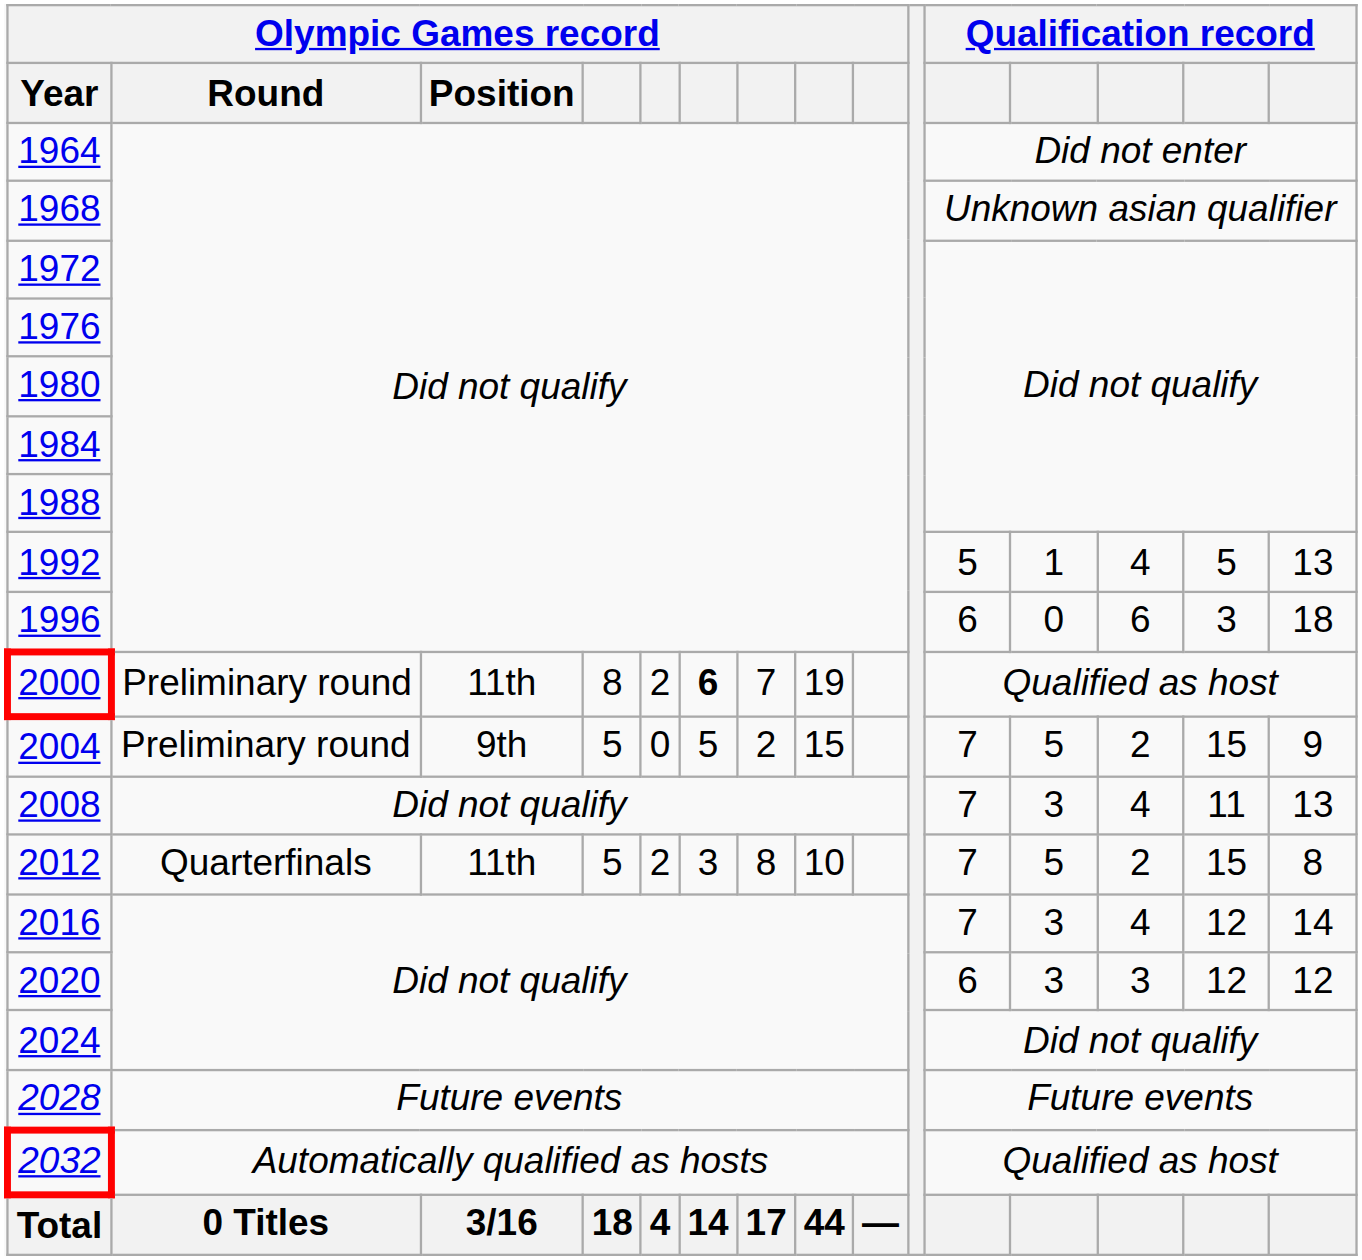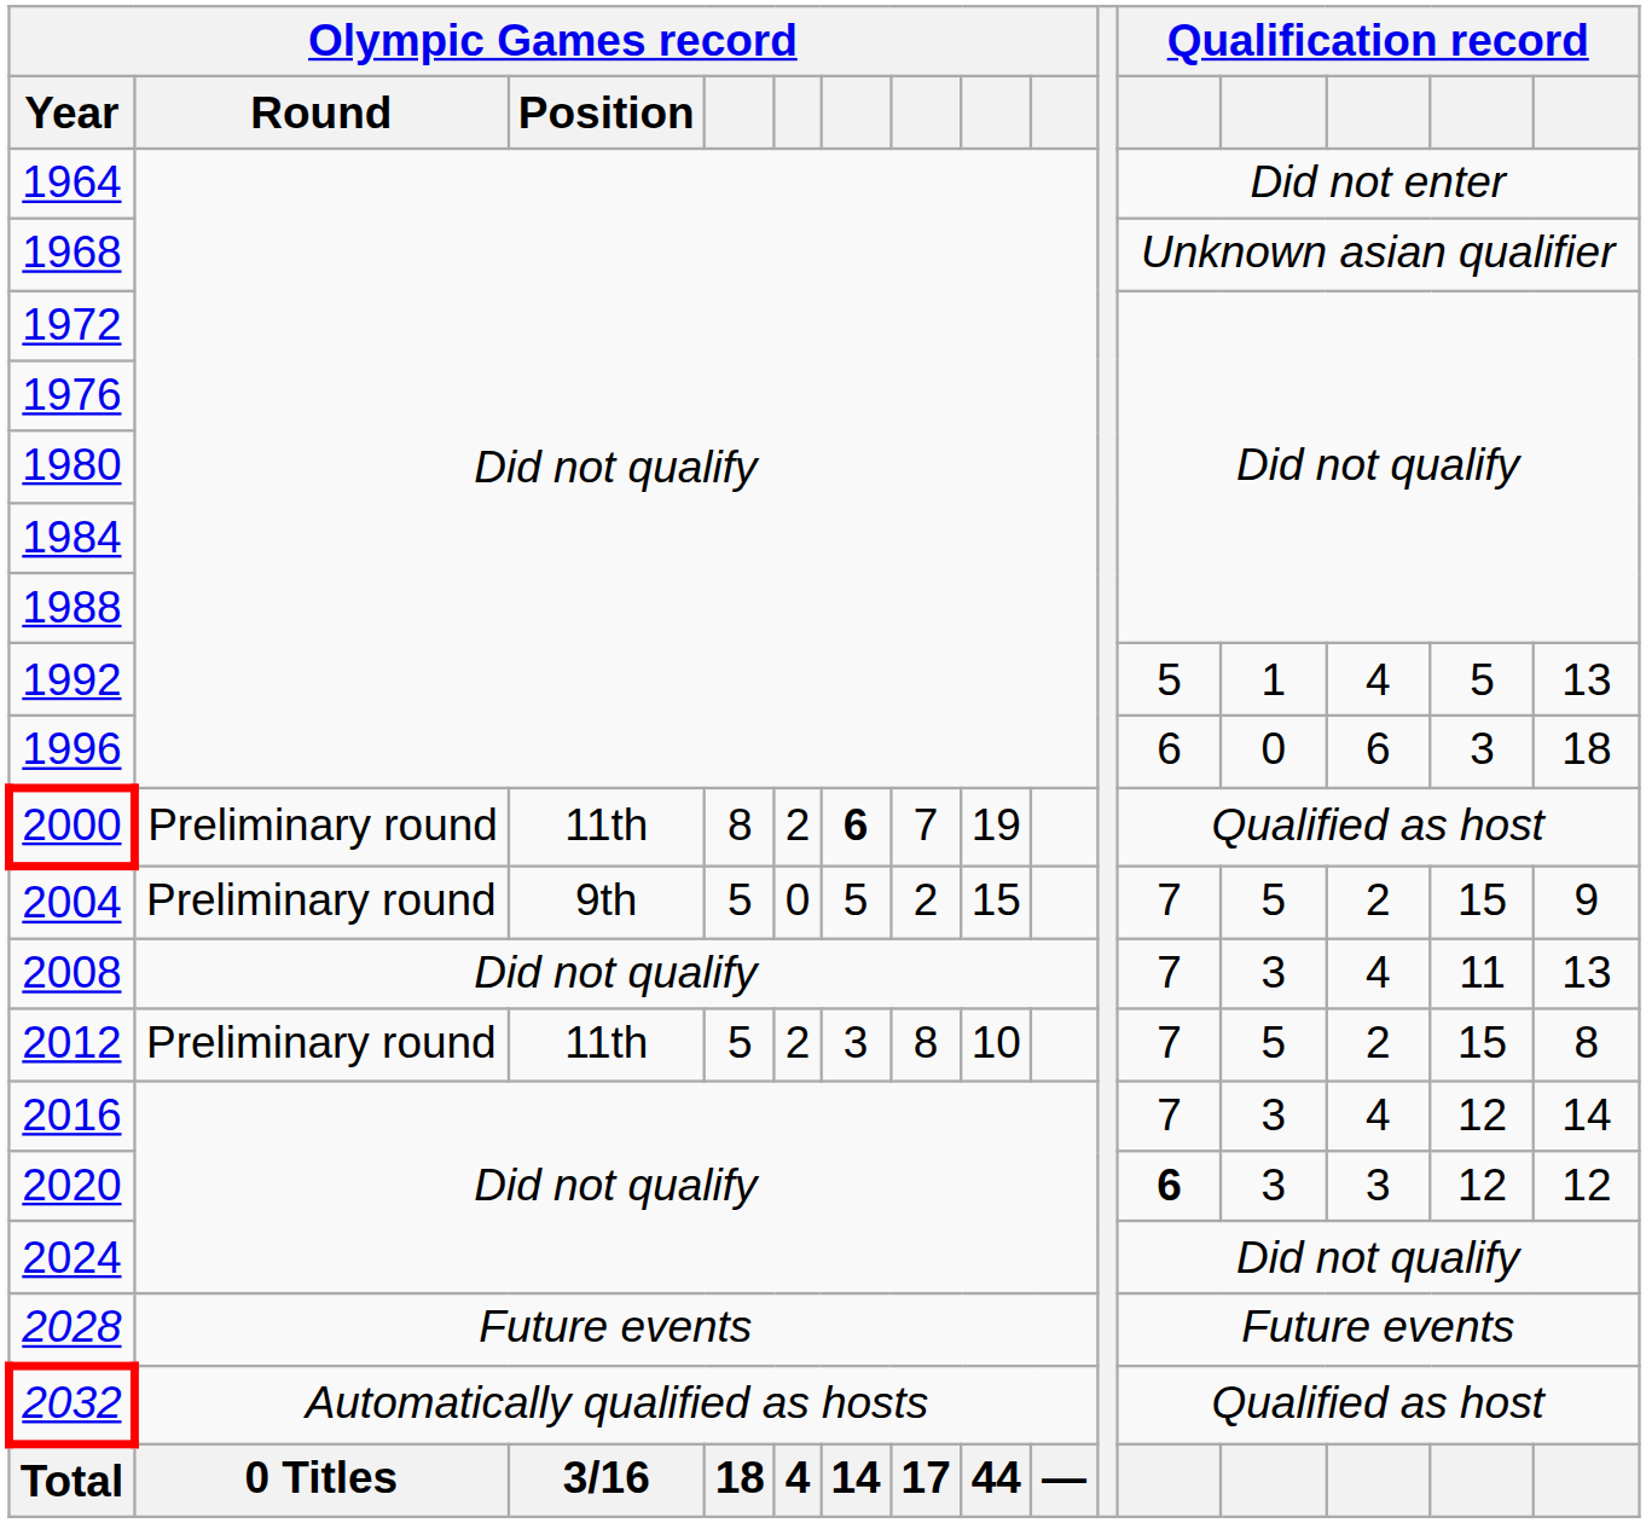 <table class="wikitable" style="text-align: center;">
 <tr>
 <th colspan="9"><a href='#'>Olympic Games record</a></th>
 <th rowspan=21></th>
 <th colspan=5><a href='#'>Qualification record</a></th>
 </tr>
 <tr>
 <th>Year</th>
 <th>Round</th>
 <th>Position</th>
 <th></th>
 <th></th>
 <th></th>
 <th></th>
 <th></th>
 <th></th>
 <th width=30></th>
 <th width=30></th>
 <th width=30></th>
 <th width=30></th>
 <th width=30></th>
 </tr>
 <tr>
 <td> <a href='#'>1964</a></td>
 <td colspan=8 rowspan=9><em>Did not qualify</em></td>
 <td colspan=5><em>Did not enter</em></td>
 </tr>
 <tr>
 <td> <a href='#'>1968</a></td>
 <td colspan=5><em>Unknown asian qualifier</em></td>
 </tr>
 <tr>
 <td> <a href='#'>1972</a></td>
 <td colspan=5 rowspan=5><em>Did not qualify</em></td>
 </tr>
 <tr>
 <td> <a href='#'>1976</a></td>
 </tr>
 <tr>
 <td> <a href='#'>1980</a></td>
 </tr>
 <tr>
 <td> <a href='#'>1984</a></td>
 </tr>
 <tr>
 <td> <a href='#'>1988</a></td>
 </tr>
 <tr>
 <td> <a href='#'>1992</a></td>
 <td>5</td>
 <td>1</td>
 <td>4</td>
 <td>5</td>
 <td>13</td>
 </tr>
 <tr>
 <td> <a href='#'>1996</a></td>
 <td>6</td>
 <td>0</td>
 <td>6</td>
 <td>3</td>
 <td>18</td>
 </tr>
 <tr>
 <td style="border: 3px solid red"> <a href='#'>2000</a></td>
 <td>Preliminary round</td>
 <td>11th</td>
 <td>8</td>
 <td>2</td>
 <td><strong>6</strong></td>
 <td>7</td>
 <td>19</td>
 <td></td>
 <td colspan=5><em>Qualified as host</em></td>
 </tr>
 <tr>
 <td> <a href='#'>2004</a></td>
 <td>Preliminary round</td>
 <td>9th</td>
 <td>5</td>
 <td>0</td>
 <td>5</td>
 <td>2</td>
 <td>15</td>
 <td></td>
 <td>7</td>
 <td>5</td>
 <td>2</td>
 <td>15</td>
 <td>9</td>
 </tr>
 <tr>
 <td> <a href='#'>2008</a></td>
 <td colspan="8"><em>Did not qualify</em></td>
 <td>7</td>
 <td>3</td>
 <td>4</td>
 <td>11</td>
 <td>13</td>
 </tr>
 <tr>
 <td> <a href='#'>2012</a></td>
-<td>Quarterfinals</td>
+<td>Preliminary round</td>
 <td>11th</td>
 <td>5</td>
 <td>2</td>
 <td>3</td>
 <td>8</td>
 <td>10</td>
 <td></td>
 <td>7</td>
 <td>5</td>
 <td>2</td>
 <td>15</td>
 <td>8</td>
 </tr>
 <tr>
 <td> <a href='#'>2016</a></td>
 <td colspan=8 rowspan=3><em>Did not qualify</em></td>
 <td>7</td>
 <td>3</td>
 <td>4</td>
 <td>12</td>
 <td>14</td>
 </tr>
 <tr>
 <td> <a href='#'>2020</a></td>
-<td>6</td>
+<td><strong>6</strong></td>
 <td>3</td>
 <td>3</td>
 <td>12</td>
 <td>12</td>
 </tr>
 <tr>
 <td> <a href='#'>2024</a></td>
 <td colspan=5><em>Did not qualify</em></td>
 </tr>
 <tr>
 <td> <em><a href='#'>2028</a></em></td>
 <td colspan=8><em>Future events</em></td>
 <td colspan=8><em>Future events</em></td>
 </tr>
 <tr>
 <td style="border: 3px solid red"> <em><a href='#'>2032</a></em></td>
 <td colspan=8><em>Automatically qualified as hosts</em></td>
 <td colspan=5><em>Qualified as host</em></td>
 </tr>
 <tr>
 <th>Total</th>
 <th>0 Titles</th>
 <th>3/16</th>
 <th>18</th>
 <th>4</th>
 <th>14</th>
 <th>17</th>
 <th>44</th>
 <th>—</th>
 <th></th>
 <th></th>
 <th></th>
 <th></th>
 <th></th>
 </tr>
 </table>
